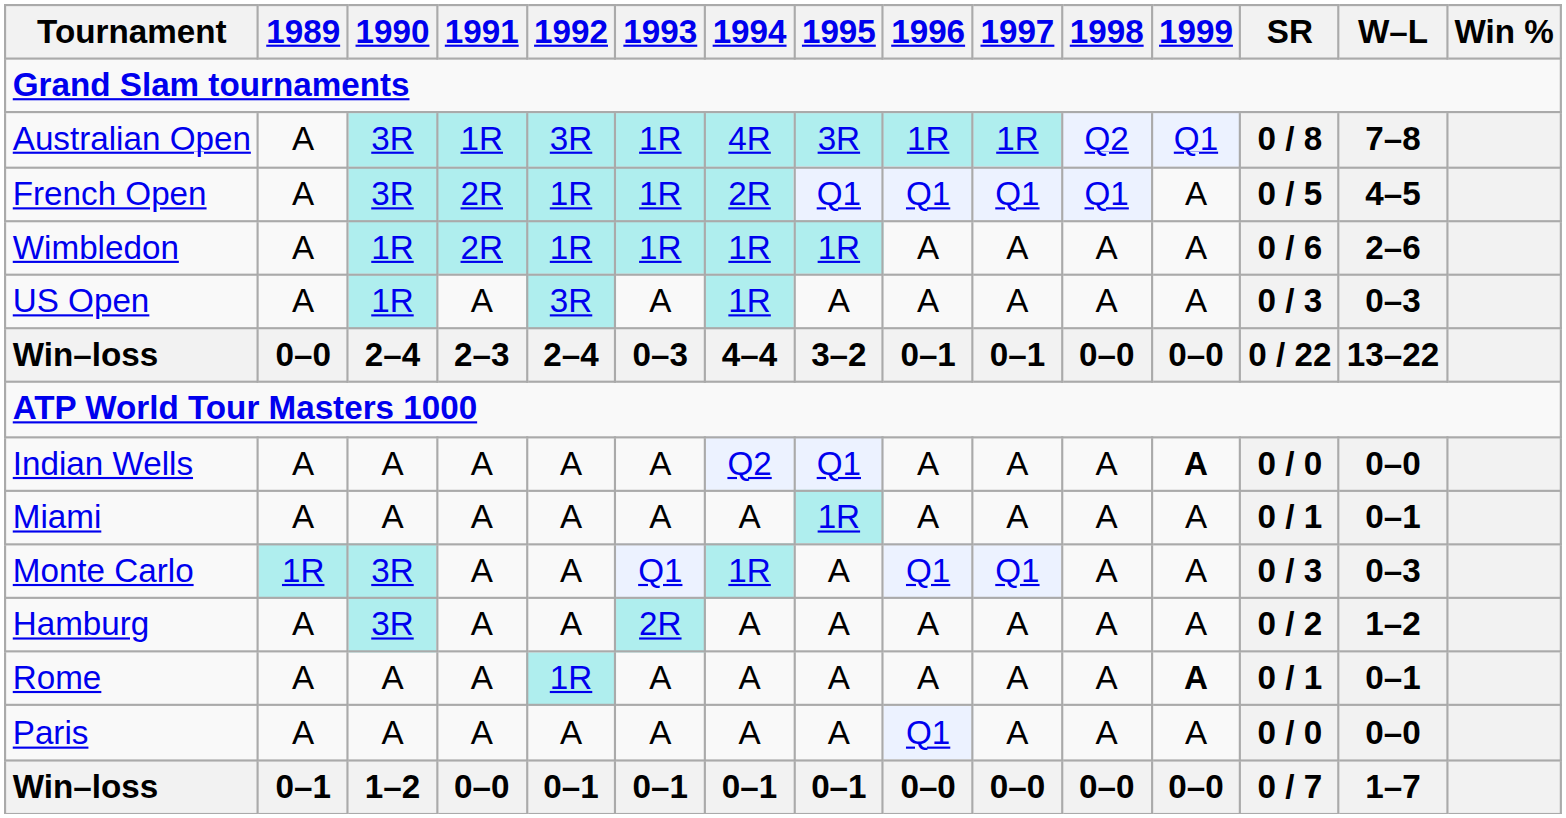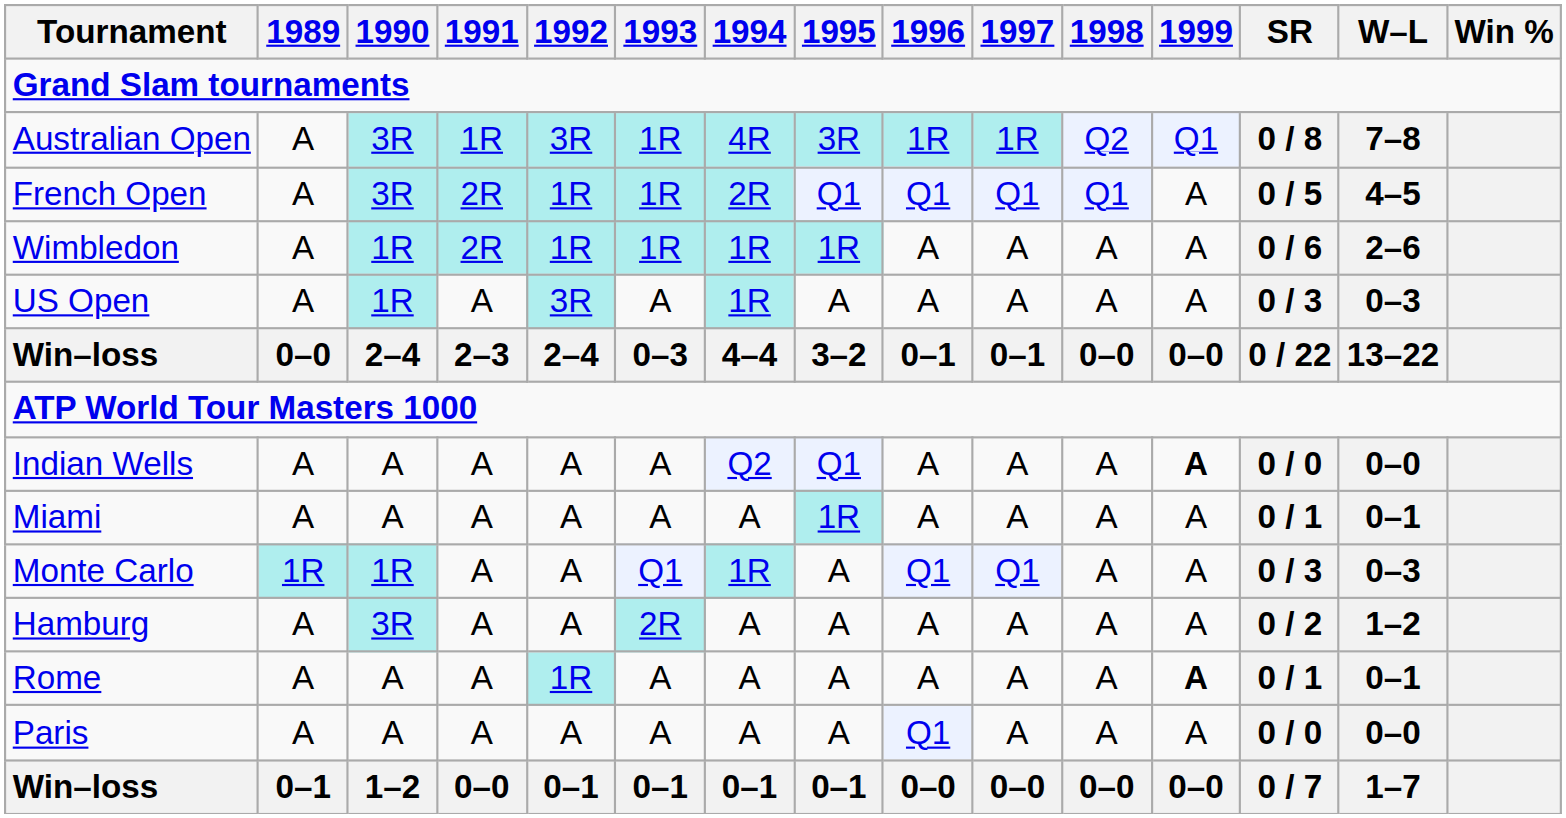 <table class=wikitable style=text-align:center;font-size:97%>
 <tr>
 <th>Tournament</th>
 <th><a href='#'>1989</a></th>
 <th><a href='#'>1990</a></th>
 <th><a href='#'>1991</a></th>
 <th><a href='#'>1992</a></th>
 <th><a href='#'>1993</a></th>
 <th><a href='#'>1994</a></th>
 <th><a href='#'>1995</a></th>
 <th><a href='#'>1996</a></th>
 <th><a href='#'>1997</a></th>
 <th><a href='#'>1998</a></th>
 <th><a href='#'>1999</a></th>
 <th>SR</th>
 <th>W–L</th>
 <th>Win %</th>
 </tr>
 <tr>
 <td colspan=20 align=left><a href='#'><strong>Grand Slam tournaments</strong></a></td>
 </tr>
 <tr>
 <td align=left><a href='#'>Australian Open</a></td>
 <td>A</td>
 <td bgcolor=afeeee><a href='#'>3R</a></td>
 <td bgcolor=afeeee><a href='#'>1R</a></td>
 <td bgcolor=afeeee><a href='#'>3R</a></td>
 <td bgcolor=afeeee><a href='#'>1R</a></td>
 <td bgcolor=afeeee><a href='#'>4R</a></td>
 <td bgcolor=afeeee><a href='#'>3R</a></td>
 <td bgcolor=afeeee><a href='#'>1R</a></td>
 <td bgcolor=afeeee><a href='#'>1R</a></td>
 <td bgcolor=ecf2ff><a href='#'>Q2</a></td>
 <td bgcolor=ecf2ff><a href='#'>Q1</a></td>
 <th>0 / 8</th>
 <th>7–8</th>
 <th></th>
 </tr>
 <tr>
 <td align=left><a href='#'>French Open</a></td>
 <td>A</td>
 <td bgcolor=afeeee><a href='#'>3R</a></td>
 <td bgcolor=afeeee><a href='#'>2R</a></td>
 <td bgcolor=afeeee><a href='#'>1R</a></td>
 <td bgcolor=afeeee><a href='#'>1R</a></td>
 <td bgcolor=afeeee><a href='#'>2R</a></td>
 <td bgcolor=ecf2ff><a href='#'>Q1</a></td>
 <td bgcolor=ecf2ff><a href='#'>Q1</a></td>
 <td bgcolor=ecf2ff><a href='#'>Q1</a></td>
 <td bgcolor=ecf2ff><a href='#'>Q1</a></td>
 <td>A</td>
 <th>0 / 5</th>
 <th>4–5</th>
 <th></th>
 </tr>
 <tr>
 <td align=left><a href='#'>Wimbledon</a></td>
 <td>A</td>
 <td bgcolor=afeeee><a href='#'>1R</a></td>
 <td bgcolor=afeeee><a href='#'>2R</a></td>
 <td bgcolor=afeeee><a href='#'>1R</a></td>
 <td bgcolor=afeeee><a href='#'>1R</a></td>
 <td bgcolor=afeeee><a href='#'>1R</a></td>
 <td bgcolor=afeeee><a href='#'>1R</a></td>
 <td>A</td>
 <td>A</td>
 <td>A</td>
 <td>A</td>
 <th>0 / 6</th>
 <th>2–6</th>
 <th></th>
 </tr>
 <tr>
 <td align=left><a href='#'>US Open</a></td>
 <td>A</td>
 <td bgcolor=afeeee><a href='#'>1R</a></td>
 <td>A</td>
 <td bgcolor=afeeee><a href='#'>3R</a></td>
 <td>A</td>
 <td bgcolor=afeeee><a href='#'>1R</a></td>
 <td>A</td>
 <td>A</td>
 <td>A</td>
 <td>A</td>
 <td>A</td>
 <th>0 / 3</th>
 <th>0–3</th>
 <th></th>
 </tr>
 <tr>
 <th style=text-align:left>Win–loss</th>
 <th>0–0</th>
 <th>2–4</th>
 <th>2–3</th>
 <th>2–4</th>
 <th>0–3</th>
 <th>4–4</th>
 <th>3–2</th>
 <th>0–1</th>
 <th>0–1</th>
 <th>0–0</th>
 <th>0–0</th>
 <th>0 / 22</th>
 <th>13–22</th>
 <th></th>
 </tr>
 <tr>
 <td colspan=20 align=left><strong><a href='#'>ATP World Tour Masters 1000</a></strong></td>
 </tr>
 <tr>
 <td align=left><a href='#'>Indian Wells</a></td>
 <td>A</td>
 <td>A</td>
 <td>A</td>
 <td>A</td>
 <td>A</td>
 <td bgcolor=ecf2ff><a href='#'>Q2</a></td>
 <td bgcolor=ecf2ff><a href='#'>Q1</a></td>
 <td>A</td>
 <td>A</td>
 <td>A</td>
 <td><strong>A</strong></td>
 <th>0 / 0</th>
 <th>0–0</th>
 <th></th>
 </tr>
 <tr>
 <td align=left><a href='#'>Miami</a></td>
 <td>A</td>
 <td>A</td>
 <td>A</td>
 <td>A</td>
 <td>A</td>
 <td>A</td>
 <td bgcolor=afeeee><a href='#'>1R</a></td>
 <td>A</td>
 <td>A</td>
 <td>A</td>
 <td>A</td>
 <th>0 / 1</th>
 <th>0–1</th>
 <th></th>
 </tr>
 <tr>
 <td align=left><a href='#'>Monte Carlo</a></td>
 <td bgcolor=afeeee><a href='#'>1R</a></td>
-<td bgcolor=afeeee><a href='#'>3R</a></td>
+<td bgcolor=afeeee><a href='#'>1R</a></td>
 <td>A</td>
 <td>A</td>
 <td bgcolor=ecf2ff><a href='#'>Q1</a></td>
 <td bgcolor=afeeee><a href='#'>1R</a></td>
 <td>A</td>
 <td bgcolor=ecf2ff><a href='#'>Q1</a></td>
 <td bgcolor=ecf2ff><a href='#'>Q1</a></td>
 <td>A</td>
 <td>A</td>
 <th>0 / 3</th>
 <th>0–3</th>
 <th></th>
 </tr>
 <tr>
 <td align=left><a href='#'>Hamburg</a></td>
 <td>A</td>
 <td bgcolor=afeeee><a href='#'>3R</a></td>
 <td>A</td>
 <td>A</td>
 <td bgcolor=afeeee><a href='#'>2R</a></td>
 <td>A</td>
 <td>A</td>
 <td>A</td>
 <td>A</td>
 <td>A</td>
 <td>A</td>
 <th>0 / 2</th>
 <th>1–2</th>
 <th></th>
 </tr>
 <tr>
 <td align=left><a href='#'>Rome</a></td>
 <td>A</td>
 <td>A</td>
 <td>A</td>
 <td bgcolor=afeeee><a href='#'>1R</a></td>
 <td>A</td>
 <td>A</td>
 <td>A</td>
 <td>A</td>
 <td>A</td>
 <td>A</td>
 <td><strong>A</strong></td>
 <th>0 / 1</th>
 <th>0–1</th>
 <th></th>
 </tr>
 <tr>
 <td align=left><a href='#'>Paris</a></td>
 <td>A</td>
 <td>A</td>
 <td>A</td>
 <td>A</td>
 <td>A</td>
 <td>A</td>
 <td>A</td>
 <td bgcolor=ecf2ff><a href='#'>Q1</a></td>
 <td>A</td>
 <td>A</td>
 <td>A</td>
 <th>0 / 0</th>
 <th>0–0</th>
 <th></th>
 </tr>
 <tr>
 <th style=text-align:left>Win–loss</th>
 <th>0–1</th>
 <th>1–2</th>
 <th>0–0</th>
 <th>0–1</th>
 <th>0–1</th>
 <th>0–1</th>
 <th>0–1</th>
 <th>0–0</th>
 <th>0–0</th>
 <th>0–0</th>
 <th>0–0</th>
 <th>0 / 7</th>
 <th>1–7</th>
 <th></th>
 </tr>
 </table>
